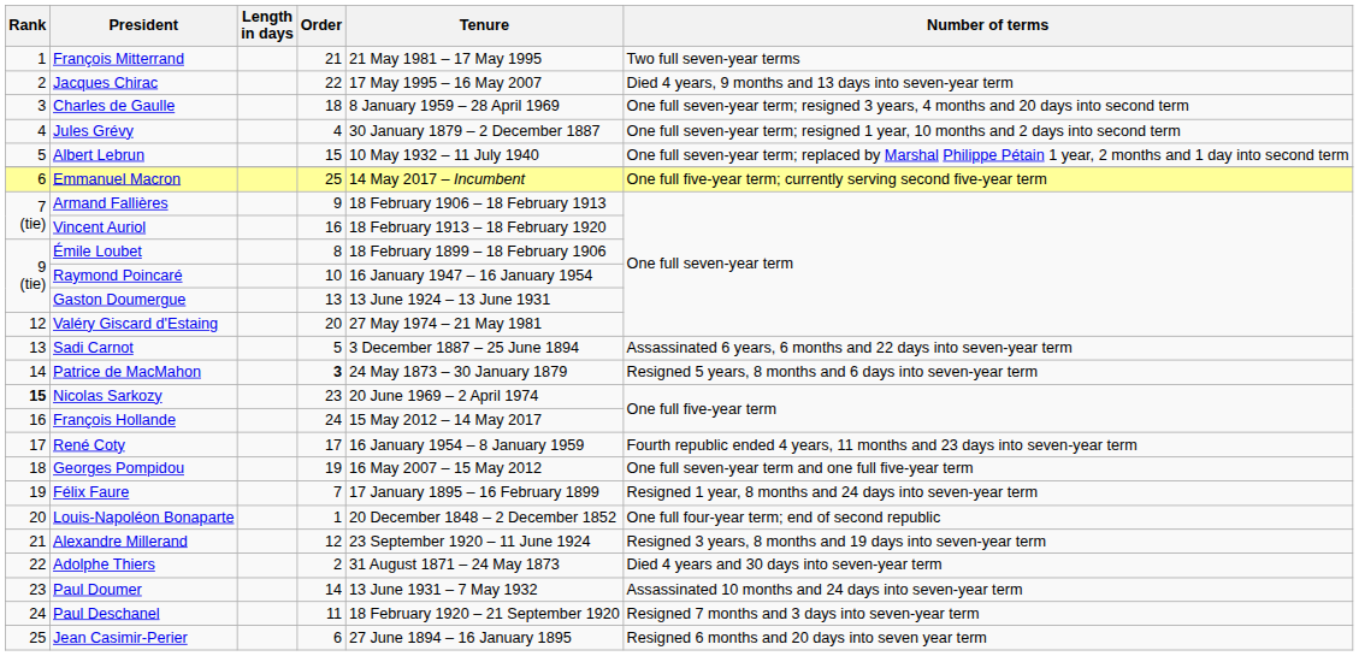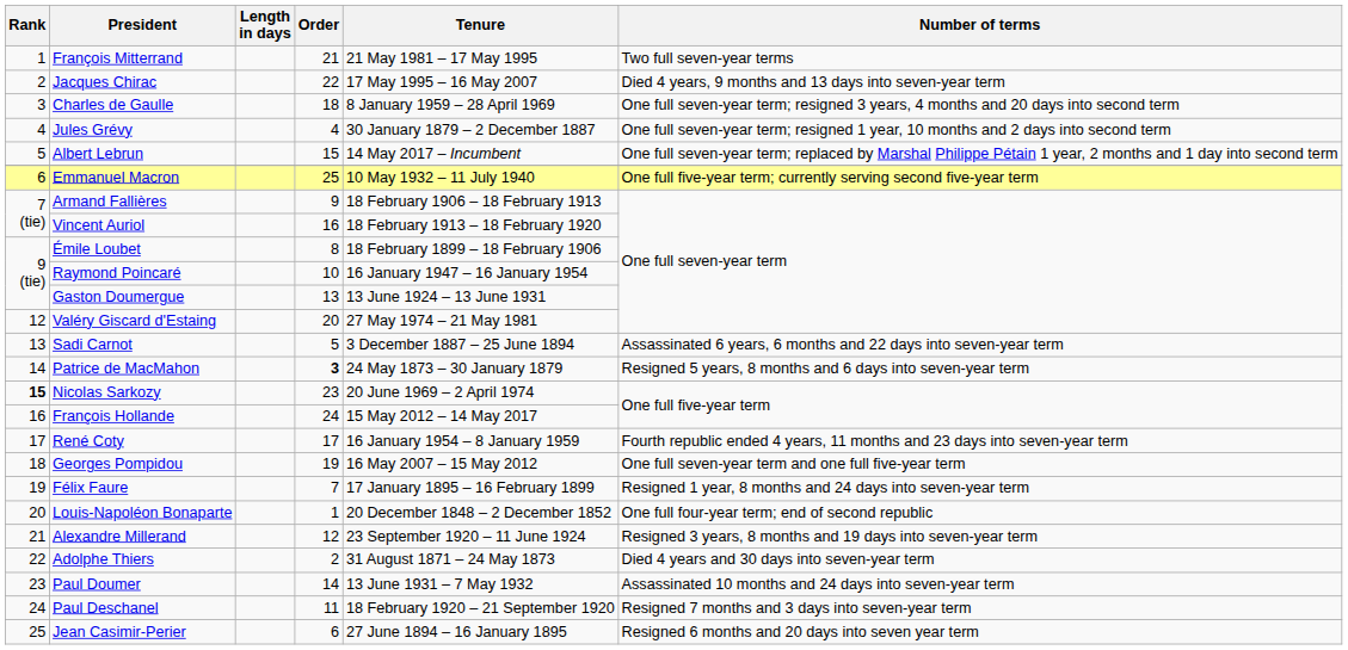 <table class="wikitable sortable">
 <tr>
 <th>Rank</th>
 <th>President</th>
 <th>Length<br>in days</th>
 <th>Order</th>
 <th>Tenure</th>
 <th class="unsortable">Number of terms</th>
 </tr>
 <tr>
 <td align=right>1</td>
 <td><a href='#'>François Mitterrand</a></td>
 <td align=right></td>
 <td align=right>21</td>
 <td>21 May 1981 – 17 May 1995</td>
 <td>Two full seven-year terms</td>
 </tr>
 <tr>
 <td align=right>2</td>
 <td><a href='#'>Jacques Chirac</a></td>
 <td align=right></td>
 <td align=right>22</td>
 <td>17 May 1995 – 16 May 2007</td>
 <td>Died 4 years, 9 months and 13 days into seven-year term</td>
 </tr>
 <tr>
 <td align=right>3</td>
 <td><a href='#'>Charles de Gaulle</a></td>
 <td align=right></td>
 <td align=right>18</td>
 <td>8 January 1959 – 28 April 1969</td>
 <td>One full seven-year term; resigned 3 years, 4 months and 20 days into second term</td>
 </tr>
 <tr>
 <td align=right>4</td>
 <td><a href='#'>Jules Grévy</a></td>
 <td align=right></td>
 <td align=right>4</td>
 <td>30 January 1879 – 2 December 1887</td>
 <td>One full seven-year term; resigned 1 year, 10 months and 2 days into second term</td>
 </tr>
 <tr>
 <td align=right>5</td>
 <td><a href='#'>Albert Lebrun</a></td>
 <td align=right></td>
 <td align=right>15</td>
-<td>10 May 1932 – 11 July 1940</td>
+<td>14 May 2017 – <em>Incumbent</em></td>
 <td>One full seven-year term; replaced by <a href='#'>Marshal</a> <a href='#'>Philippe Pétain</a> 1 year, 2 months and 1 day into second term</td>
 </tr>
 <tr>
 </tr>
 <tr bgcolor="#FFFF99">
 <td align=right>6</td>
 <td><a href='#'>Emmanuel Macron</a></td>
 <td align="right"></td>
 <td align="right">25</td>
-<td>14 May 2017 – <em>Incumbent</em></td>
+<td>10 May 1932 – 11 July 1940</td>
 <td>One full five-year term; currently serving second five-year term</td>
 </tr>
 <tr>
 <td rowspan="2" align="right">7<br>(tie)</td>
 <td><a href='#'>Armand Fallières</a></td>
 <td align="right"></td>
 <td align="right">9</td>
 <td>18 February 1906 – 18 February 1913</td>
 <td rowspan="6">One full seven-year term</td>
 </tr>
 <tr>
 <td><a href='#'>Vincent Auriol</a></td>
 <td align="right"></td>
 <td align="right">16</td>
 <td>18 February 1913 – 18 February 1920</td>
 </tr>
 <tr>
 <td rowspan="3" align="right">9<br>(tie)</td>
 <td><a href='#'>Émile Loubet</a></td>
 <td align="right"></td>
 <td align="right">8</td>
 <td>18 February 1899 – 18 February 1906</td>
 </tr>
 <tr>
 <td><a href='#'>Raymond Poincaré</a></td>
 <td align="right"></td>
 <td align="right">10</td>
 <td>16 January 1947 – 16 January 1954</td>
 </tr>
 <tr>
 <td><a href='#'>Gaston Doumergue</a></td>
 <td align="right"></td>
 <td align="right">13</td>
 <td>13 June 1924 – 13 June 1931</td>
 </tr>
 <tr>
 <td align=right>12</td>
 <td><a href='#'>Valéry Giscard d'Estaing</a></td>
 <td align=right></td>
 <td align=right>20</td>
 <td>27 May 1974 – 21 May 1981</td>
 </tr>
 <tr>
 <td align=right>13</td>
 <td><a href='#'>Sadi Carnot</a></td>
 <td align=right></td>
 <td align=right>5</td>
 <td>3 December 1887 – 25 June 1894</td>
 <td>Assassinated 6 years, 6 months and 22 days into seven-year term</td>
 </tr>
 <tr>
 <td align=right>14</td>
 <td><a href='#'>Patrice de MacMahon</a></td>
 <td align="right"></td>
 <td align=right><strong>3</strong></td>
 <td>24 May 1873 – 30 January 1879</td>
 <td>Resigned 5 years, 8 months and 6 days into seven-year term</td>
 </tr>
 <tr>
 <td align="right"><strong>15</strong></td>
 <td><a href='#'>Nicolas Sarkozy</a></td>
 <td align="right"></td>
 <td align="right">23</td>
 <td>20 June 1969 – 2 April 1974</td>
 <td rowspan="2">One full five-year term</td>
 </tr>
 <tr>
 <td align="right">16</td>
 <td><a href='#'>François Hollande</a></td>
 <td align="right"></td>
 <td align="right">24</td>
 <td>15 May 2012 – 14 May 2017</td>
 </tr>
 <tr>
 <td align=right>17</td>
 <td><a href='#'>René Coty</a></td>
 <td align=right></td>
 <td align=right>17</td>
 <td>16 January 1954 – 8 January 1959</td>
 <td>Fourth republic ended 4 years, 11 months and 23 days into seven-year term</td>
 </tr>
 <tr>
 <td align=right>18</td>
 <td><a href='#'>Georges Pompidou</a></td>
 <td align=right></td>
 <td align=right>19</td>
 <td>16 May 2007 – 15 May 2012</td>
 <td>One full seven-year term and one full five-year term</td>
 </tr>
 <tr>
 <td align=right>19</td>
 <td><a href='#'>Félix Faure</a></td>
 <td align=right></td>
 <td align=right>7</td>
 <td>17 January 1895 – 16 February 1899</td>
 <td>Resigned 1 year, 8 months and 24 days into seven-year term</td>
 </tr>
 <tr>
 <td align=right>20</td>
 <td><a href='#'>Louis-Napoléon Bonaparte</a></td>
 <td align=right></td>
 <td align=right>1</td>
 <td>20 December 1848 – 2 December 1852</td>
 <td>One full four-year term; end of second republic</td>
 </tr>
 <tr>
 <td align=right>21</td>
 <td><a href='#'>Alexandre Millerand</a></td>
 <td align=right></td>
 <td align=right>12</td>
 <td>23 September 1920 – 11 June 1924</td>
 <td>Resigned 3 years, 8 months and 19 days into seven-year term</td>
 </tr>
 <tr>
 <td align=right>22</td>
 <td><a href='#'>Adolphe Thiers</a></td>
 <td align=right></td>
 <td align=right>2</td>
 <td>31 August 1871 – 24 May 1873</td>
 <td>Died 4 years and 30 days into seven-year term</td>
 </tr>
 <tr>
 <td align=right>23</td>
 <td><a href='#'>Paul Doumer</a></td>
 <td align=right></td>
 <td align=right>14</td>
 <td>13 June 1931 – 7 May 1932</td>
 <td>Assassinated 10 months and 24 days into seven-year term</td>
 </tr>
 <tr>
 <td align=right>24</td>
 <td><a href='#'>Paul Deschanel</a></td>
 <td align=right></td>
 <td align=right>11</td>
 <td>18 February 1920 – 21 September 1920</td>
 <td>Resigned 7 months and 3 days into seven-year term</td>
 </tr>
 <tr>
 <td align=right>25</td>
 <td><a href='#'>Jean Casimir-Perier</a></td>
 <td align=right></td>
 <td align=right>6</td>
 <td>27 June 1894 – 16 January 1895</td>
 <td>Resigned 6 months and 20 days into seven year term</td>
 </tr>
 </table>
